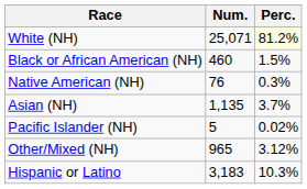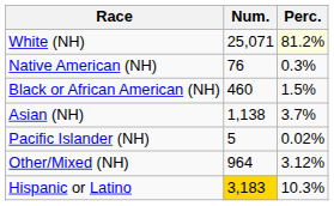 <table class="wikitable">
 <tr>
 <th>Race</th>
 <th>Num.</th>
 <th>Perc.</th>
 </tr>
 <tr>
 <td><a href='#'>White</a> (NH)</td>
 <td>25,071</td>
 <td style="background: lightyellow;">81.2%</td>
 </tr>
 <tr>
+<td><a href='#'>Native American</a> (NH)</td>
+<td>76</td>
+<td>0.3%</td>
+</tr>
+<tr>
 <td><a href='#'>Black or African American</a> (NH)</td>
 <td>460</td>
 <td>1.5%</td>
 </tr>
 <tr>
-<td><a href='#'>Native American</a> (NH)</td>
-<td>76</td>
-<td>0.3%</td>
-</tr>
-<tr>
 <td><a href='#'>Asian</a> (NH)</td>
-<td>1,135</td>
+<td>1,138</td>
 <td>3.7%</td>
 </tr>
 <tr>
 <td><a href='#'>Pacific Islander</a> (NH)</td>
 <td>5</td>
 <td>0.02%</td>
 </tr>
 <tr>
 <td><a href='#'>Other/Mixed</a> (NH)</td>
-<td>965</td>
+<td>964</td>
 <td>3.12%</td>
 </tr>
 <tr>
 <td><a href='#'>Hispanic</a> or <a href='#'>Latino</a></td>
-<td>3,183</td>
+<td style="background: gold;">3,183</td>
 <td>10.3%</td>
 </tr>
 </table>
